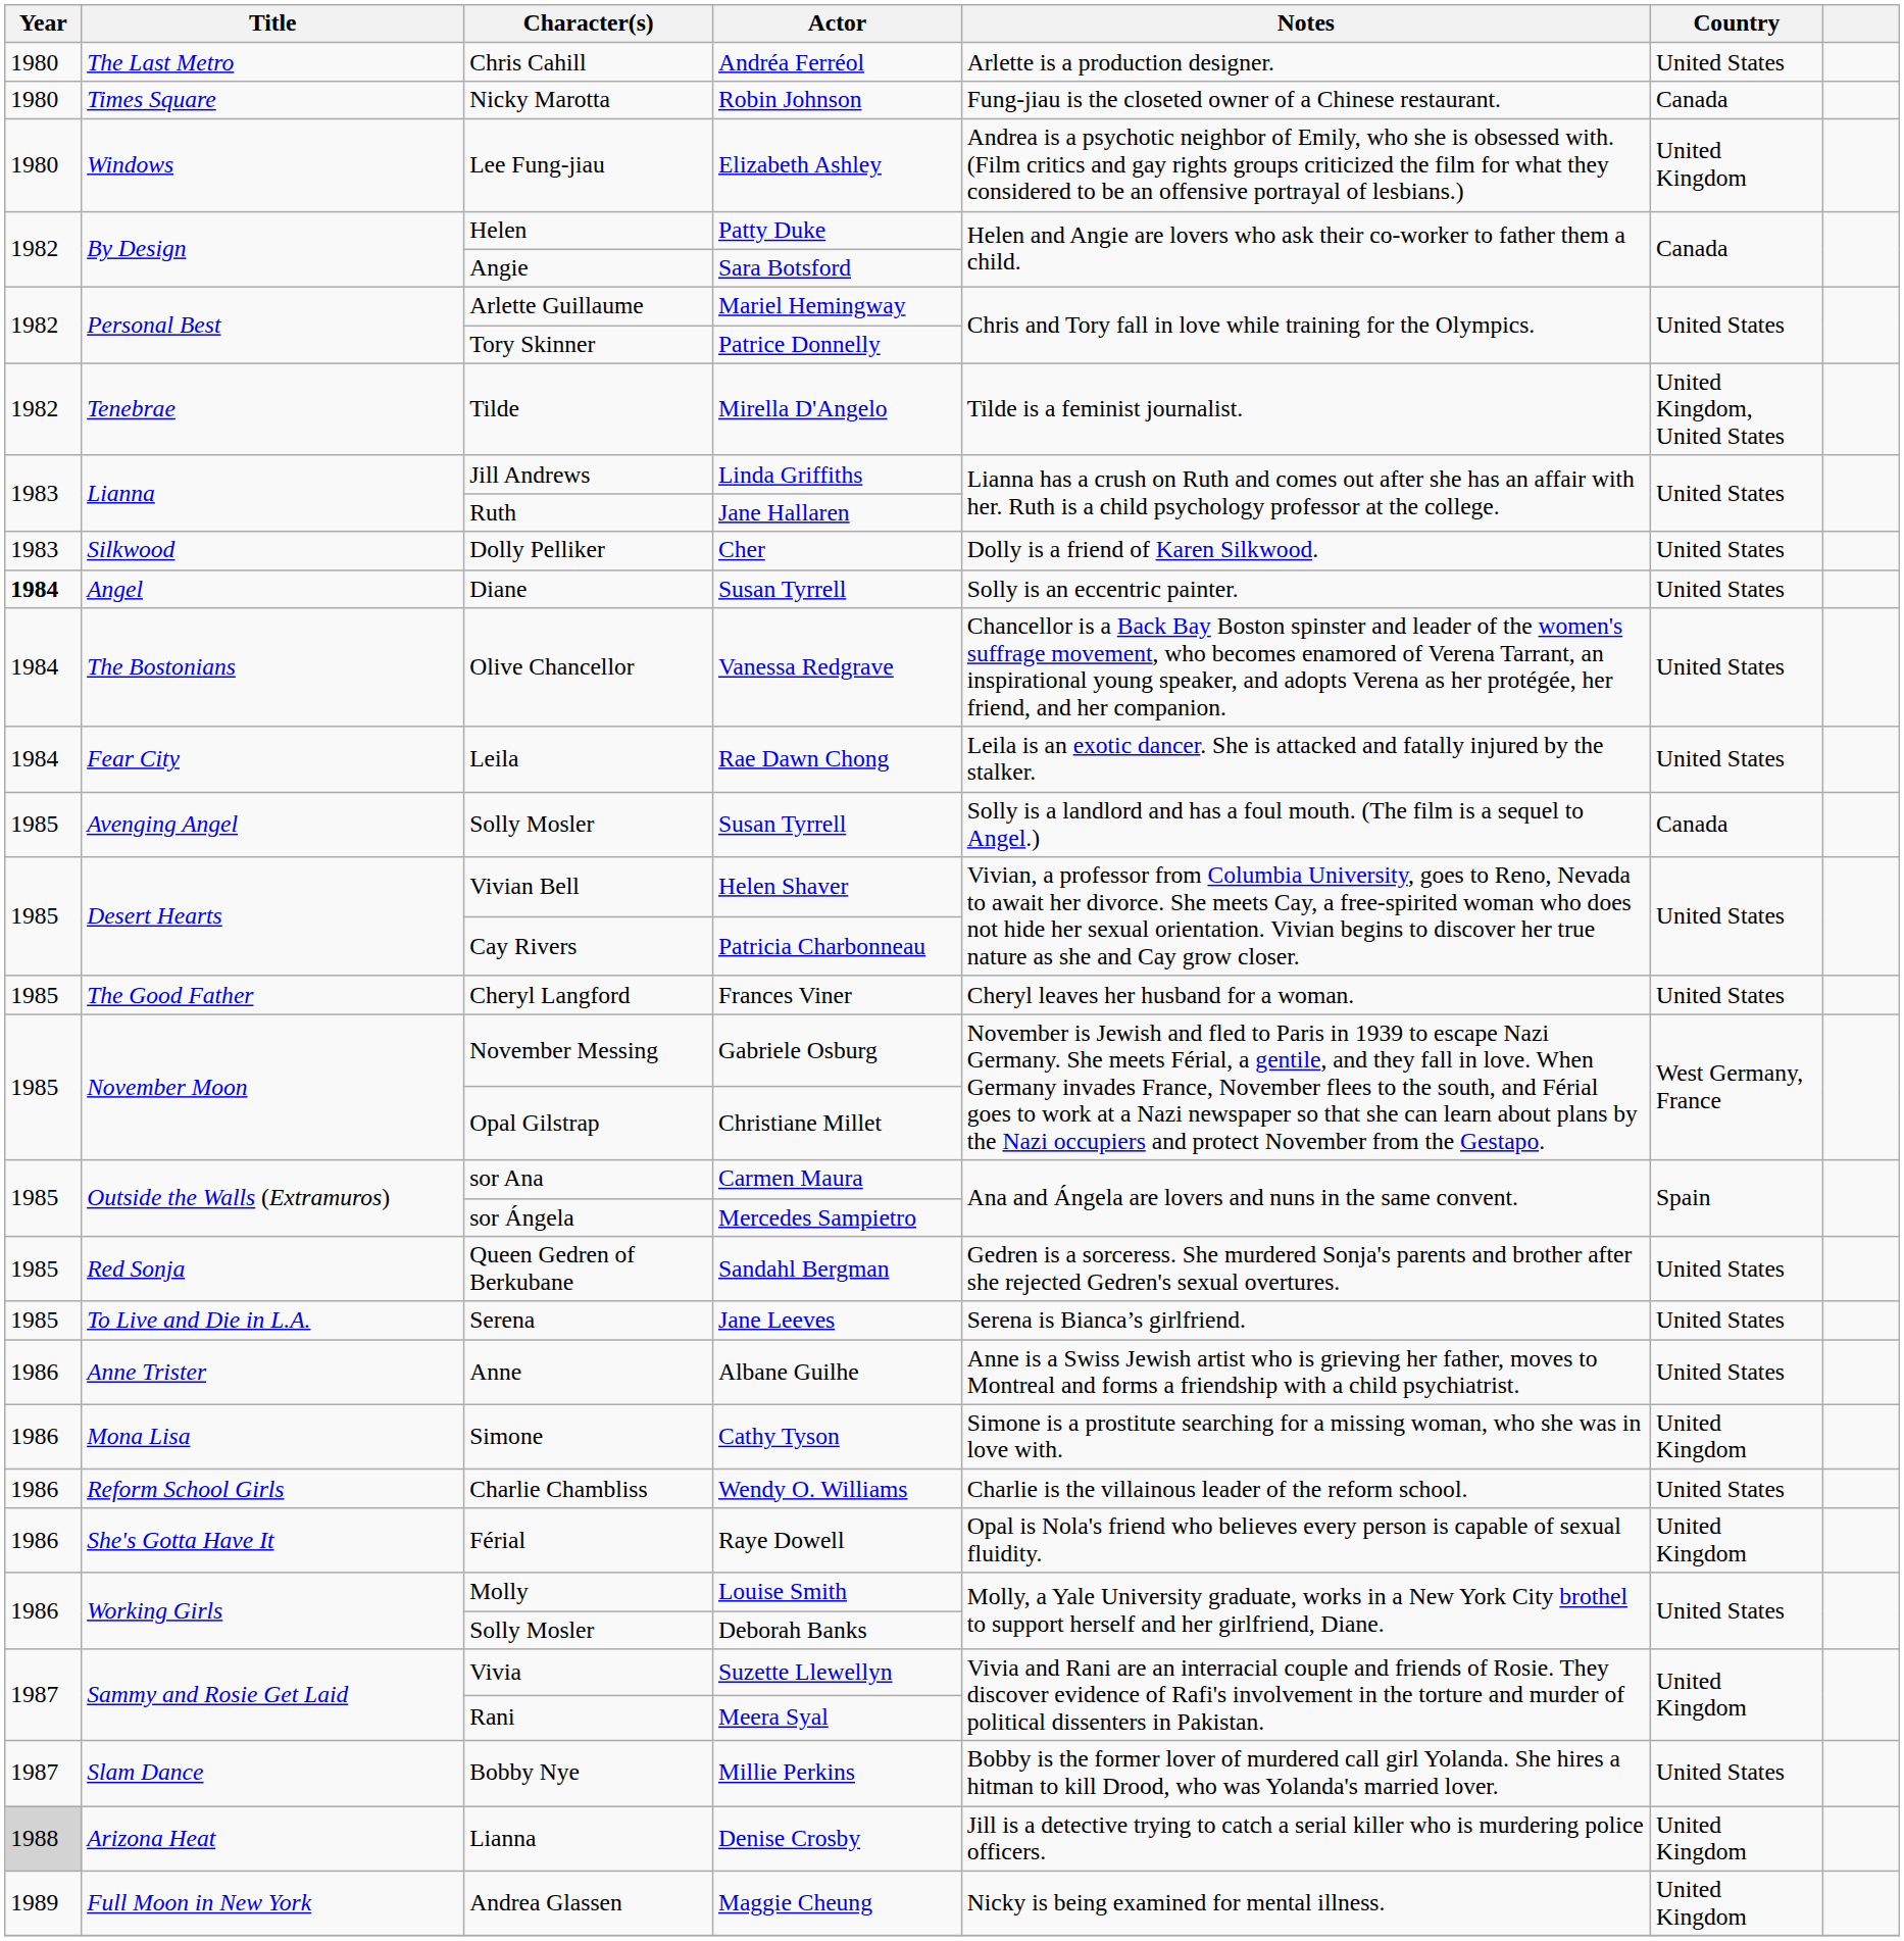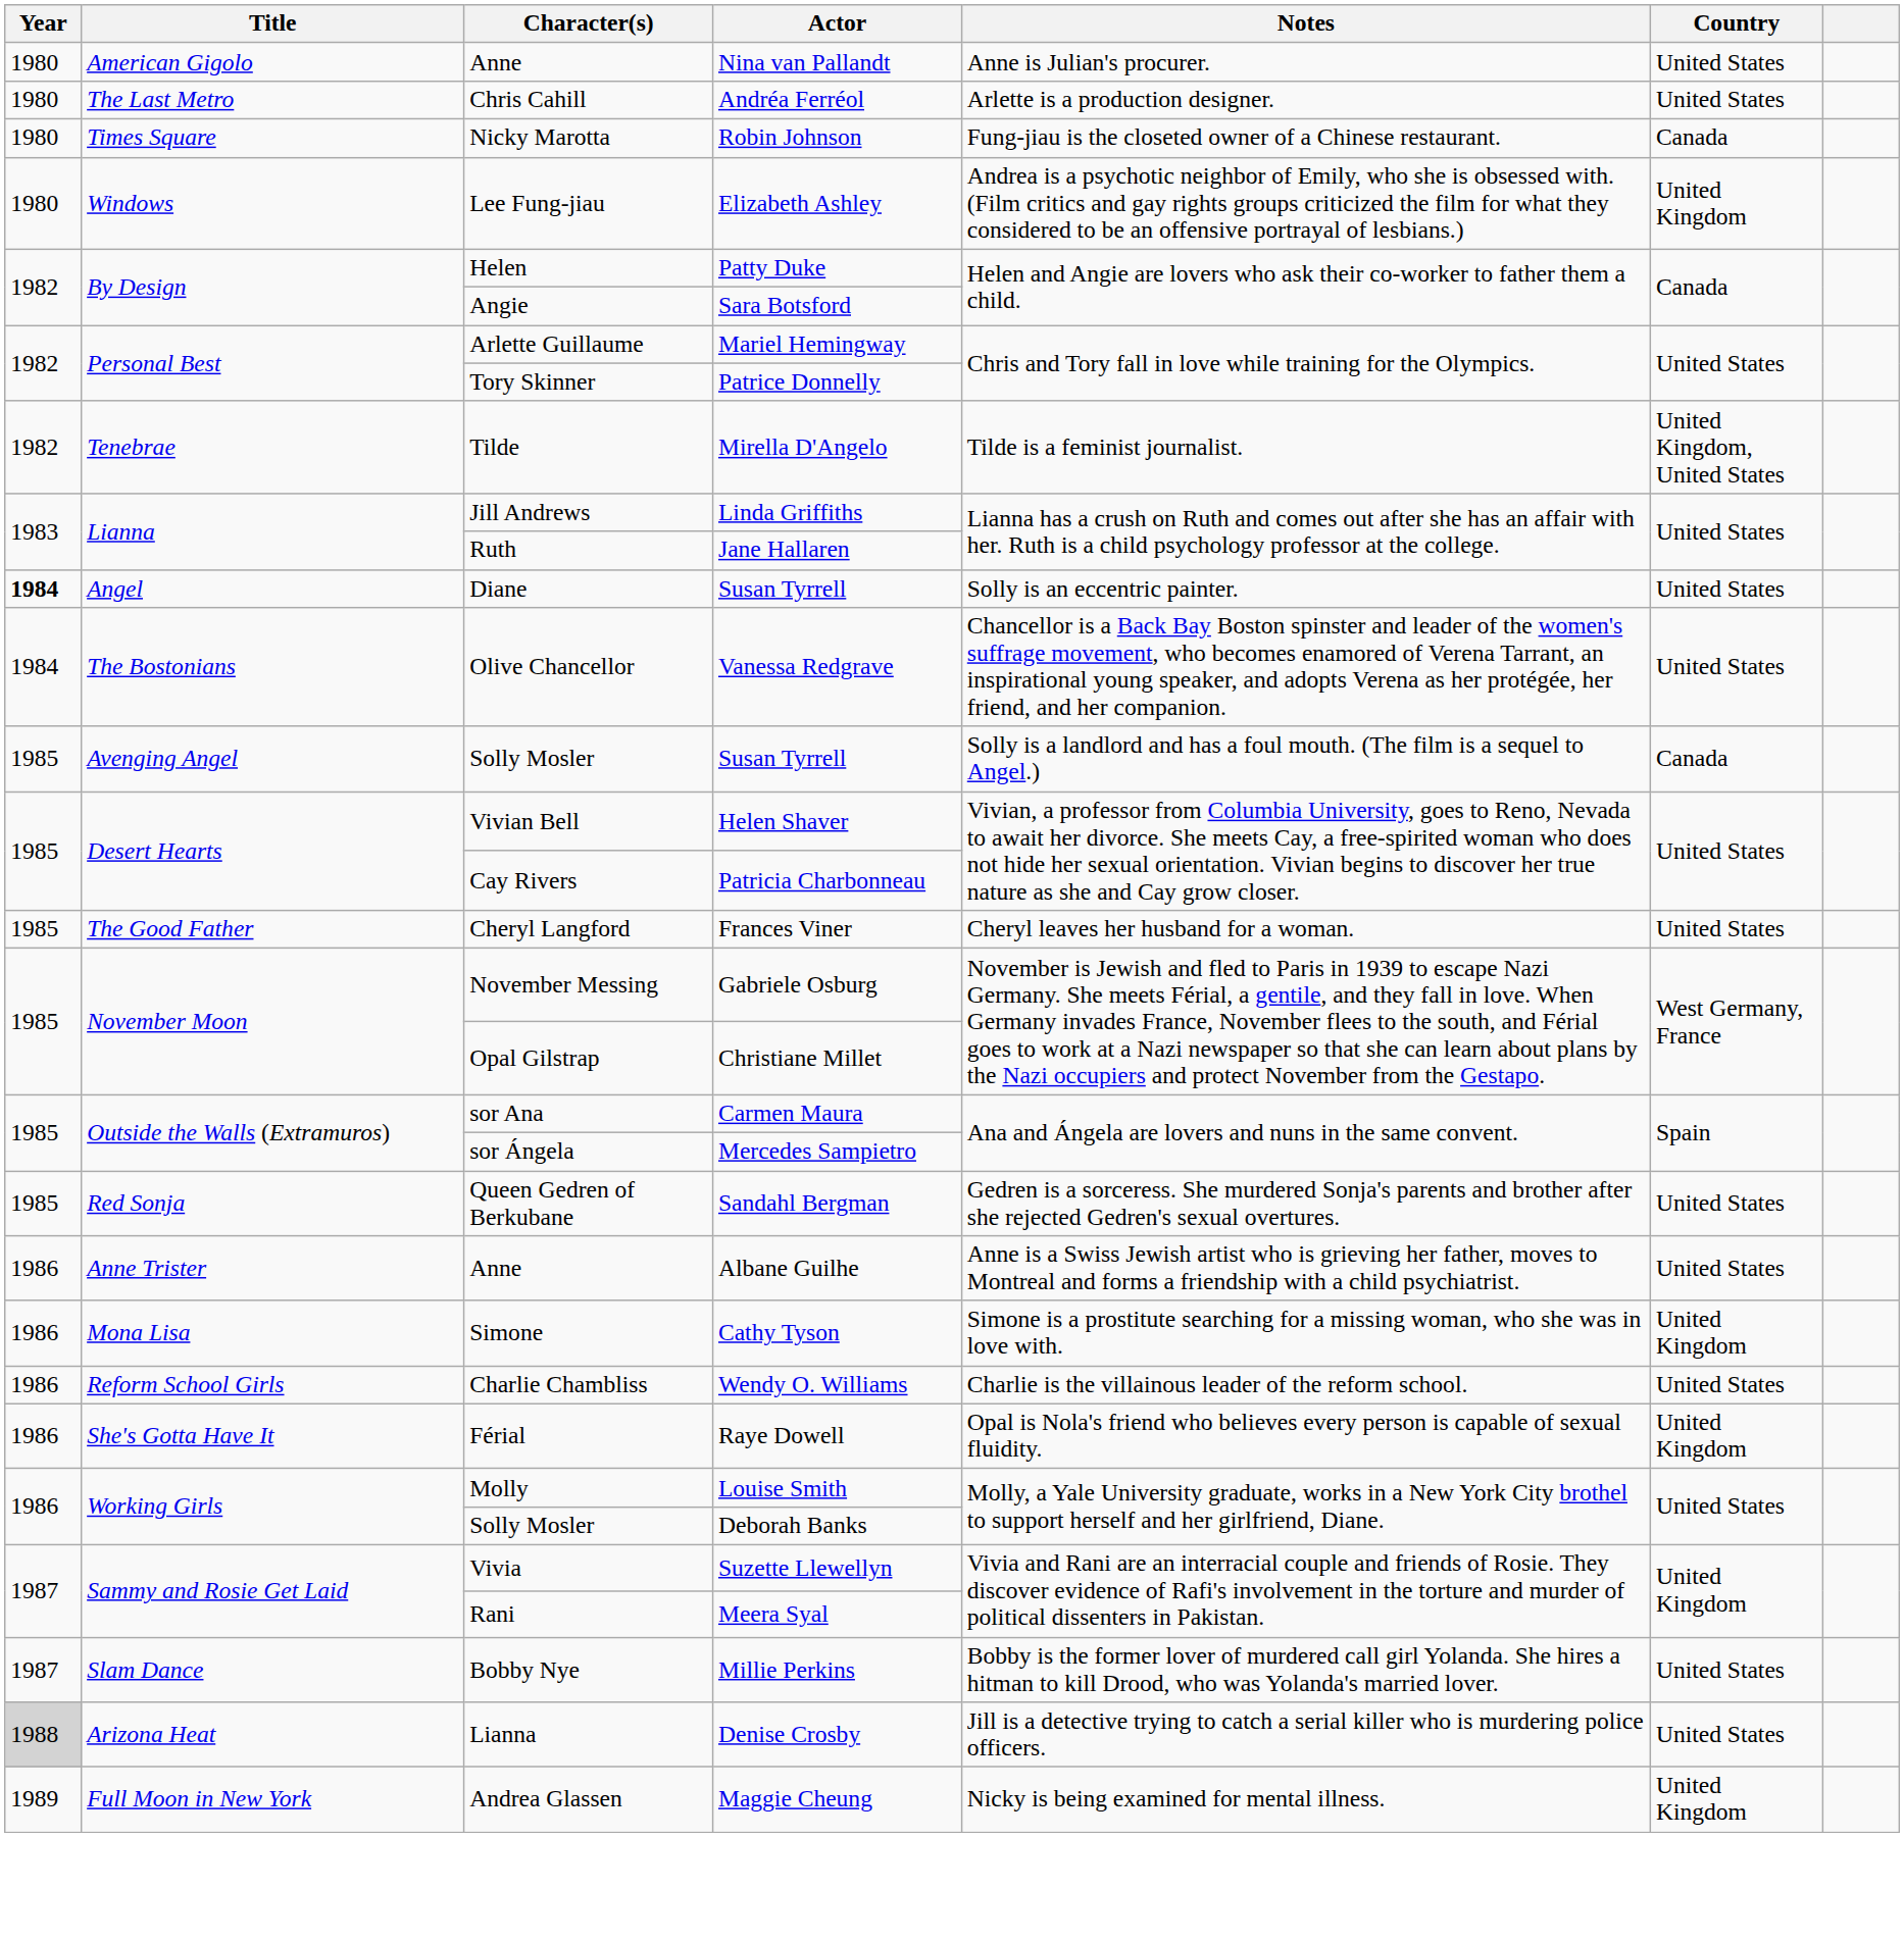 <table class="wikitable sortable" style="width: 100%">
 <tr>
 <th style="width:4%;">Year</th>
 <th style="width:20%;">Title</th>
 <th style="width:13%;">Character(s)</th>
 <th style="width:13%;">Actor</th>
 <th style="width:36%;">Notes</th>
 <th style="width:9%;">Country</th>
 <th style="width:4%;" class="unsortable"></th>
+</tr>
+<tr>
+<td>1980</td>
+<td><em><a href='#'>American Gigolo</a></em></td>
+<td>Anne</td>
+<td><a href='#'>Nina van Pallandt</a></td>
+<td>Anne is Julian's procurer.</td>
+<td>United States</td>
+<td></td>
 </tr>
 <tr>
 <td>1980</td>
 <td><em><a href='#'>The Last Metro</a></em></td>
 <td>Chris Cahill</td>
 <td><a href='#'>Andréa Ferréol</a></td>
 <td>Arlette is a production designer.</td>
 <td>United States</td>
 <td></td>
 </tr>
 <tr>
 <td>1980</td>
 <td><em><a href='#'>Times Square</a></em></td>
 <td>Nicky Marotta</td>
 <td><a href='#'>Robin Johnson</a></td>
 <td>Fung-jiau is the closeted owner of a Chinese restaurant.</td>
 <td>Canada</td>
 <td></td>
 </tr>
 <tr>
 <td>1980</td>
 <td><em><a href='#'>Windows</a></em></td>
 <td>Lee Fung-jiau</td>
 <td><a href='#'>Elizabeth Ashley</a></td>
 <td>Andrea is a psychotic neighbor of Emily, who she is obsessed with. (Film critics and gay rights groups criticized the film for what they considered to be an offensive portrayal of lesbians.)</td>
 <td>United Kingdom</td>
 <td></td>
 </tr>
 <tr>
 <td rowspan="2">1982</td>
 <td rowspan="2"><em><a href='#'>By Design</a></em></td>
 <td>Helen</td>
 <td><a href='#'>Patty Duke</a></td>
 <td rowspan="2">Helen and Angie are lovers who ask their co-worker to father them a child.</td>
 <td rowspan="2">Canada</td>
 <td rowspan="2"></td>
 </tr>
 <tr>
 <td>Angie</td>
 <td><a href='#'>Sara Botsford</a></td>
 </tr>
 <tr>
 <td rowspan="2">1982</td>
 <td rowspan="2"><em><a href='#'>Personal Best</a></em></td>
 <td>Arlette Guillaume</td>
 <td><a href='#'>Mariel Hemingway</a></td>
 <td rowspan="2">Chris and Tory fall in love while training for the Olympics.</td>
 <td rowspan="2">United States</td>
 <td rowspan="2"></td>
 </tr>
 <tr>
 <td>Tory Skinner</td>
 <td><a href='#'>Patrice Donnelly</a></td>
 </tr>
 <tr>
 <td>1982</td>
 <td><em><a href='#'>Tenebrae</a></em></td>
 <td>Tilde</td>
 <td><a href='#'>Mirella D'Angelo</a></td>
 <td>Tilde is a feminist journalist.</td>
 <td>United Kingdom, United States</td>
 <td></td>
 </tr>
 <tr>
 <td rowspan="2">1983</td>
 <td rowspan="2"><em><a href='#'>Lianna</a></em></td>
 <td>Jill Andrews</td>
 <td><a href='#'>Linda Griffiths</a></td>
 <td rowspan="2">Lianna has a crush on Ruth and comes out after she has an affair with her.  Ruth is a child psychology professor at the college.</td>
 <td rowspan="2">United States</td>
 <td rowspan="2"></td>
 </tr>
 <tr>
 <td>Ruth</td>
 <td><a href='#'>Jane Hallaren</a></td>
 </tr>
 <tr>
-<td>1983</td>
-<td><em><a href='#'>Silkwood</a></em></td>
-<td>Dolly Pelliker</td>
-<td><a href='#'>Cher</a></td>
-<td>Dolly is a friend of <a href='#'>Karen Silkwood</a>.</td>
-<td>United States</td>
-<td></td>
-</tr>
-<tr>
 <td><strong>1984</strong></td>
 <td><em><a href='#'>Angel</a></em></td>
 <td>Diane</td>
 <td><a href='#'>Susan Tyrrell</a></td>
 <td>Solly is an eccentric painter.</td>
 <td>United States</td>
 <td></td>
 </tr>
 <tr>
 <td>1984</td>
 <td><em><a href='#'>The Bostonians</a></em></td>
 <td>Olive Chancellor</td>
 <td><a href='#'>Vanessa Redgrave</a></td>
 <td>Chancellor is a <a href='#'>Back Bay</a> Boston spinster and leader of the <a href='#'>women's suffrage movement</a>, who becomes enamored of Verena Tarrant, an inspirational young speaker, and adopts Verena as her protégée, her friend, and her companion.</td>
-<td>United States</td>
-<td></td>
-</tr>
-<tr>
-<td>1984</td>
-<td><em><a href='#'>Fear City</a></em></td>
-<td>Leila</td>
-<td><a href='#'>Rae Dawn Chong</a></td>
-<td>Leila is an <a href='#'>exotic dancer</a>. She is attacked and fatally injured by the stalker.</td>
 <td>United States</td>
 <td></td>
 </tr>
 <tr>
 <td>1985</td>
 <td><em><a href='#'>Avenging Angel</a></em></td>
 <td>Solly Mosler</td>
 <td><a href='#'>Susan Tyrrell</a></td>
 <td>Solly is a landlord and has a foul mouth.  (The film is a sequel to <a href='#'>Angel</a>.)</td>
 <td>Canada</td>
 <td></td>
 </tr>
 <tr>
 <td rowspan="2">1985</td>
 <td rowspan="2"><em><a href='#'>Desert Hearts</a></em></td>
 <td>Vivian Bell</td>
 <td><a href='#'>Helen Shaver</a></td>
 <td rowspan="2">Vivian, a professor from <a href='#'>Columbia University</a>, goes to Reno, Nevada to await her divorce. She meets Cay, a free-spirited woman who does not hide her sexual orientation. Vivian begins to discover her true nature as she and Cay grow closer.</td>
 <td rowspan="2">United States</td>
 <td rowspan="2"></td>
 </tr>
 <tr>
 <td>Cay Rivers</td>
 <td><a href='#'>Patricia Charbonneau</a></td>
 </tr>
 <tr>
 <td>1985</td>
 <td><em><a href='#'>The Good Father</a></em></td>
 <td>Cheryl Langford</td>
 <td>Frances Viner</td>
 <td>Cheryl leaves her husband for a woman.</td>
 <td>United States</td>
 <td></td>
 </tr>
 <tr>
 <td rowspan="2">1985</td>
 <td rowspan="2"><em><a href='#'>November Moon</a></em></td>
 <td>November Messing</td>
 <td>Gabriele Osburg</td>
 <td rowspan="2">November is Jewish and fled to Paris in 1939 to escape Nazi Germany. She meets Férial, a <a href='#'>gentile</a>, and they fall in love. When Germany invades France, November flees to the south, and Férial goes to work at a Nazi newspaper so that she can learn about plans by the <a href='#'>Nazi occupiers</a> and protect November from the <a href='#'>Gestapo</a>.</td>
 <td rowspan="2">West Germany, France</td>
 <td rowspan="2"></td>
 </tr>
 <tr>
 <td>Opal Gilstrap</td>
 <td>Christiane Millet</td>
 </tr>
 <tr>
 <td rowspan="2">1985</td>
 <td rowspan="2"><em><a href='#'>Outside the Walls</a></em> (<em>Extramuros</em>)</td>
 <td>sor Ana</td>
 <td><a href='#'>Carmen Maura</a></td>
 <td rowspan="2">Ana and Ángela are lovers and nuns in the same convent.</td>
 <td rowspan="2">Spain</td>
 <td rowspan="2"></td>
 </tr>
 <tr>
 <td>sor Ángela</td>
 <td><a href='#'>Mercedes Sampietro</a></td>
 </tr>
 <tr>
 <td>1985</td>
 <td><em><a href='#'>Red Sonja</a></em></td>
 <td>Queen Gedren of Berkubane</td>
 <td><a href='#'>Sandahl Bergman</a></td>
 <td>Gedren is a sorceress. She murdered Sonja's parents and brother after she rejected Gedren's sexual overtures.</td>
-<td>United States</td>
-<td></td>
-</tr>
-<tr>
-<td>1985</td>
-<td><em><a href='#'>To Live and Die in L.A.</a></em></td>
-<td>Serena</td>
-<td><a href='#'>Jane Leeves</a></td>
-<td>Serena is Bianca’s girlfriend.</td>
 <td>United States</td>
 <td></td>
 </tr>
 <tr>
 <td>1986</td>
 <td><em><a href='#'>Anne Trister</a></em></td>
 <td>Anne</td>
 <td>Albane Guilhe</td>
 <td>Anne is a Swiss Jewish artist who is grieving her father, moves to Montreal and forms a friendship with a child psychiatrist.</td>
 <td>United States</td>
 <td></td>
 </tr>
 <tr>
 <td>1986</td>
 <td><em><a href='#'>Mona Lisa</a></em></td>
 <td>Simone</td>
 <td><a href='#'>Cathy Tyson</a></td>
 <td>Simone is a prostitute searching for a missing woman, who she was in love with.</td>
 <td>United Kingdom</td>
 <td></td>
 </tr>
 <tr>
 <td>1986</td>
 <td><em><a href='#'>Reform School Girls</a></em></td>
 <td>Charlie Chambliss</td>
 <td><a href='#'>Wendy O. Williams</a></td>
 <td>Charlie is the villainous leader of the reform school.</td>
 <td>United States</td>
 <td></td>
 </tr>
 <tr>
 <td>1986</td>
 <td><em><a href='#'>She's Gotta Have It</a></em></td>
 <td>Férial</td>
 <td>Raye Dowell</td>
 <td>Opal is Nola's friend who believes every person is capable of sexual fluidity.</td>
 <td>United Kingdom</td>
 <td></td>
 </tr>
 <tr>
 <td rowspan="2">1986</td>
 <td rowspan="2"><em><a href='#'>Working Girls</a></em></td>
 <td>Molly</td>
 <td><a href='#'>Louise Smith</a></td>
 <td rowspan="2">Molly, a Yale University graduate, works in a New York City <a href='#'>brothel</a> to support herself and her girlfriend, Diane.</td>
 <td rowspan="2">United States</td>
 <td rowspan="2"></td>
 </tr>
 <tr>
 <td>Solly Mosler</td>
 <td>Deborah Banks</td>
 </tr>
 <tr>
 <td rowspan="2">1987</td>
 <td rowspan="2"><em><a href='#'>Sammy and Rosie Get Laid</a></em></td>
 <td>Vivia</td>
 <td><a href='#'>Suzette Llewellyn</a></td>
 <td rowspan="2">Vivia and Rani are an interracial couple and friends of Rosie. They discover evidence of Rafi's involvement in the torture and murder of political dissenters in Pakistan.</td>
 <td rowspan="2">United Kingdom</td>
 <td rowspan="2"></td>
 </tr>
 <tr>
 <td>Rani</td>
 <td><a href='#'>Meera Syal</a></td>
 </tr>
 <tr>
 <td>1987</td>
 <td><em><a href='#'>Slam Dance</a></em></td>
 <td>Bobby Nye</td>
 <td><a href='#'>Millie Perkins</a></td>
 <td>Bobby is the former lover of murdered call girl Yolanda. She hires a hitman to kill Drood, who was Yolanda's married lover.</td>
 <td>United States</td>
 <td></td>
 </tr>
 <tr>
 <td style="background: lightgrey;">1988</td>
 <td><em><a href='#'>Arizona Heat</a></em></td>
 <td>Lianna</td>
 <td><a href='#'>Denise Crosby</a></td>
 <td>Jill is a detective trying to catch a serial killer who is murdering police officers.</td>
-<td>United Kingdom</td>
+<td>United States</td>
 <td></td>
 </tr>
 <tr>
 <td>1989</td>
 <td><em><a href='#'>Full Moon in New York</a></em></td>
 <td>Andrea Glassen</td>
 <td><a href='#'>Maggie Cheung</a></td>
 <td>Nicky is being examined for mental illness.</td>
 <td>United Kingdom</td>
 <td></td>
 </tr>
 <tr>
 </tr>
 </table>
